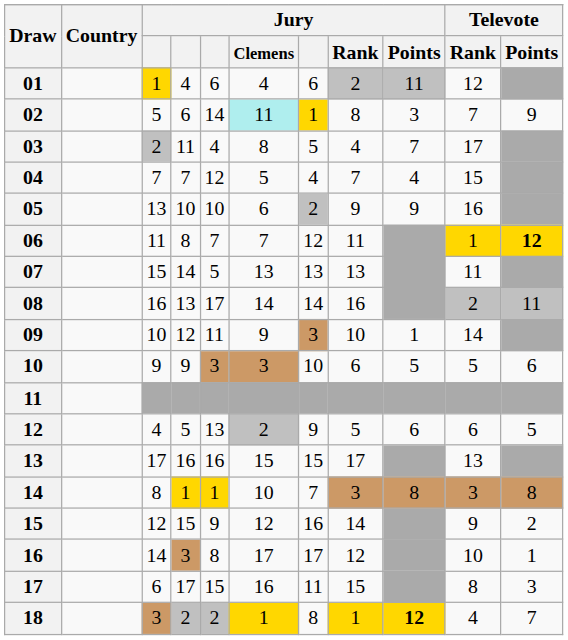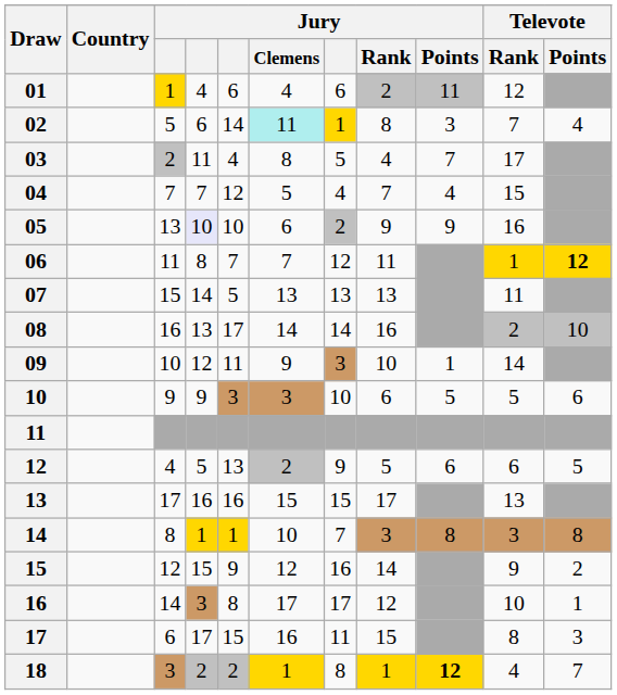 <table class="sortable wikitable collapsible plainrowheaders" style="text-align:center;">
 <tr>
 </tr>
 <tr>
 <th scope="col" rowspan="2">Draw</th>
 <th scope="col" rowspan="2">Country</th>
 <th scope="col" colspan="7">Jury</th>
 <th scope="col" colspan="2">Televote</th>
 </tr>
 <tr>
 <th scope="col"><small></small></th>
 <th scope="col"><small></small></th>
 <th scope="col"><small></small></th>
 <th scope="col"><small>Clemens</small></th>
 <th scope="col"><small></small></th>
 <th scope="col">Rank</th>
 <th scope="col">Points</th>
 <th scope="col">Rank</th>
 <th scope="col">Points</th>
 </tr>
 <tr>
 <th scope="row" style="text-align:center;">01</th>
 <td style="text-align:left;"></td>
 <td style="background:gold;">1</td>
 <td>4</td>
 <td>6</td>
 <td>4</td>
 <td>6</td>
 <td style="background:silver;">2</td>
 <td style="background:silver;">11</td>
 <td>12</td>
 <td style="background:#AAAAAA;"></td>
 </tr>
 <tr>
 <th scope="row" style="text-align:center;">02</th>
 <td style="text-align:left;"></td>
 <td>5</td>
 <td>6</td>
 <td>14</td>
 <td style="background: paleturquoise;">11</td>
 <td style="background:gold;">1</td>
 <td>8</td>
 <td>3</td>
 <td>7</td>
-<td>9</td>
+<td>4</td>
 </tr>
 <tr>
 <th scope="row" style="text-align:center;">03</th>
 <td style="text-align:left;"></td>
 <td style="background:silver;">2</td>
 <td>11</td>
 <td>4</td>
 <td>8</td>
 <td>5</td>
 <td>4</td>
 <td>7</td>
 <td>17</td>
 <td style="background:#AAAAAA;"></td>
 </tr>
 <tr>
 <th scope="row" style="text-align:center;">04</th>
 <td style="text-align:left;"></td>
 <td>7</td>
 <td>7</td>
 <td>12</td>
 <td>5</td>
 <td>4</td>
 <td>7</td>
 <td>4</td>
 <td>15</td>
 <td style="background:#AAAAAA;"></td>
 </tr>
 <tr>
 <th scope="row" style="text-align:center;">05</th>
 <td style="text-align:left;"></td>
 <td>13</td>
-<td>10</td>
+<td style="background: lavender;">10</td>
 <td>10</td>
 <td>6</td>
 <td style="background:silver;">2</td>
 <td>9</td>
 <td>9</td>
 <td>16</td>
 <td style="background:#AAAAAA;"></td>
 </tr>
 <tr>
 <th scope="row" style="text-align:center;">06</th>
 <td style="text-align:left;"></td>
 <td>11</td>
 <td>8</td>
 <td>7</td>
 <td>7</td>
 <td>12</td>
 <td>11</td>
 <td style="background:#AAAAAA;"></td>
 <td style="background:gold;">1</td>
 <td style="background:gold;"><strong>12</strong></td>
 </tr>
 <tr>
 <th scope="row" style="text-align:center;">07</th>
 <td style="text-align:left;"></td>
 <td>15</td>
 <td>14</td>
 <td>5</td>
 <td>13</td>
 <td>13</td>
 <td>13</td>
 <td style="background:#AAAAAA;"></td>
 <td>11</td>
 <td style="background:#AAAAAA;"></td>
 </tr>
 <tr>
 <th scope="row" style="text-align:center;">08</th>
 <td style="text-align:left;"></td>
 <td>16</td>
 <td>13</td>
 <td>17</td>
 <td>14</td>
 <td>14</td>
 <td>16</td>
 <td style="background:#AAAAAA;"></td>
 <td style="background:silver;">2</td>
-<td style="background:silver;">11</td>
+<td style="background:silver;">10</td>
 </tr>
 <tr>
 <th scope="row" style="text-align:center;">09</th>
 <td style="text-align:left;"></td>
 <td>10</td>
 <td>12</td>
 <td>11</td>
 <td>9</td>
 <td style="background:#CC9966;">3</td>
 <td>10</td>
 <td>1</td>
 <td>14</td>
 <td style="background:#AAAAAA;"></td>
 </tr>
 <tr>
 <th scope="row" style="text-align:center;">10</th>
 <td style="text-align:left;"></td>
 <td>9</td>
 <td>9</td>
 <td style="background:#CC9966;">3</td>
 <td style="background:#CC9966;">3</td>
 <td>10</td>
 <td>6</td>
 <td>5</td>
 <td>5</td>
 <td>6</td>
 </tr>
 <tr class="sortbottom">
 <th scope="row" style="text-align:center;">11</th>
 <td style="text-align:left;"></td>
 <td style="background:#AAAAAA;"></td>
 <td style="background:#AAAAAA;"></td>
 <td style="background:#AAAAAA;"></td>
 <td style="background:#AAAAAA;"></td>
 <td style="background:#AAAAAA;"></td>
 <td style="background:#AAAAAA;"></td>
 <td style="background:#AAAAAA;"></td>
 <td style="background:#AAAAAA;"></td>
 <td style="background:#AAAAAA;"></td>
 </tr>
 <tr>
 <th scope="row" style="text-align:center;">12</th>
 <td style="text-align:left;"></td>
 <td>4</td>
 <td>5</td>
 <td>13</td>
 <td style="background:silver;">2</td>
 <td>9</td>
 <td>5</td>
 <td>6</td>
 <td>6</td>
 <td>5</td>
 </tr>
 <tr>
 <th scope="row" style="text-align:center;">13</th>
 <td style="text-align:left;"></td>
 <td>17</td>
 <td>16</td>
 <td>16</td>
 <td>15</td>
 <td>15</td>
 <td>17</td>
 <td style="background:#AAAAAA;"></td>
 <td>13</td>
 <td style="background:#AAAAAA;"></td>
 </tr>
 <tr>
 <th scope="row" style="text-align:center;">14</th>
 <td style="text-align:left;"></td>
 <td>8</td>
 <td style="background:gold;">1</td>
 <td style="background:gold;">1</td>
 <td>10</td>
 <td>7</td>
 <td style="background:#CC9966;">3</td>
 <td style="background:#CC9966;">8</td>
 <td style="background:#CC9966;">3</td>
 <td style="background:#CC9966;">8</td>
 </tr>
 <tr>
 <th scope="row" style="text-align:center;">15</th>
 <td style="text-align:left;"></td>
 <td>12</td>
 <td>15</td>
 <td>9</td>
 <td>12</td>
 <td>16</td>
 <td>14</td>
 <td style="background:#AAAAAA;"></td>
 <td>9</td>
 <td>2</td>
 </tr>
 <tr>
 <th scope="row" style="text-align:center;">16</th>
 <td style="text-align:left;"></td>
 <td>14</td>
 <td style="background:#CC9966;">3</td>
 <td>8</td>
 <td>17</td>
 <td>17</td>
 <td>12</td>
 <td style="background:#AAAAAA;"></td>
 <td>10</td>
 <td>1</td>
 </tr>
 <tr>
 <th scope="row" style="text-align:center;">17</th>
 <td style="text-align:left;"></td>
 <td>6</td>
 <td>17</td>
 <td>15</td>
 <td>16</td>
 <td>11</td>
 <td>15</td>
 <td style="background:#AAAAAA;"></td>
 <td>8</td>
 <td>3</td>
 </tr>
 <tr>
 <th scope="row" style="text-align:center;">18</th>
 <td style="text-align:left;"></td>
 <td style="background:#CC9966;">3</td>
 <td style="background:silver;">2</td>
 <td style="background:silver;">2</td>
 <td style="background:gold;">1</td>
 <td>8</td>
 <td style="background:gold;">1</td>
 <td style="background:gold;"><strong>12</strong></td>
 <td>4</td>
 <td>7</td>
 </tr>
 </table>
